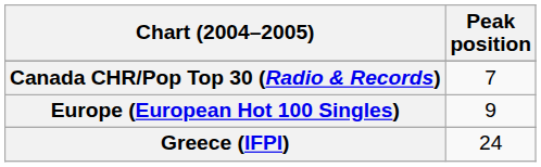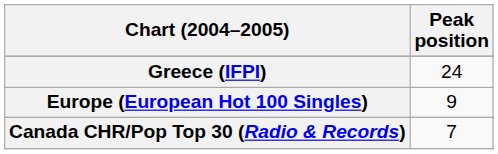 <table class="wikitable sortable plainrowheaders">
 <tr>
 <th>Chart (2004–2005)</th>
 <th>Peak<br>position</th>
 </tr>
 <tr>
 </tr>
 <tr>
 </tr>
 <tr>
 </tr>
 <tr>
 </tr>
 <tr>
 </tr>
 <tr>
-<th scope="row">Canada CHR/Pop Top 30 (<em><a href='#'>Radio & Records</a></em>)</th>
-<td align="center">7</td>
+<th scope="row">Greece (<a href='#'>IFPI</a>)</th>
+<td align="center">24</td>
 </tr>
 <tr>
 <th scope="row">Europe (<a href='#'>European Hot 100 Singles</a>)</th>
 <td align="center">9</td>
 </tr>
 <tr>
 </tr>
 <tr>
 </tr>
 <tr>
-<th scope="row">Greece (<a href='#'>IFPI</a>)</th>
-<td align="center">24</td>
+<th scope="row">Canada CHR/Pop Top 30 (<em><a href='#'>Radio & Records</a></em>)</th>
+<td align="center">7</td>
 </tr>
 <tr>
 </tr>
 <tr>
 </tr>
 <tr>
 </tr>
 <tr>
 </tr>
 <tr>
 </tr>
 <tr>
 </tr>
 <tr>
 </tr>
 <tr>
 </tr>
 <tr>
 </tr>
 <tr>
 </tr>
 <tr>
 </tr>
 <tr>
 </tr>
 <tr>
 </tr>
 <tr>
 </tr>
 </table>
